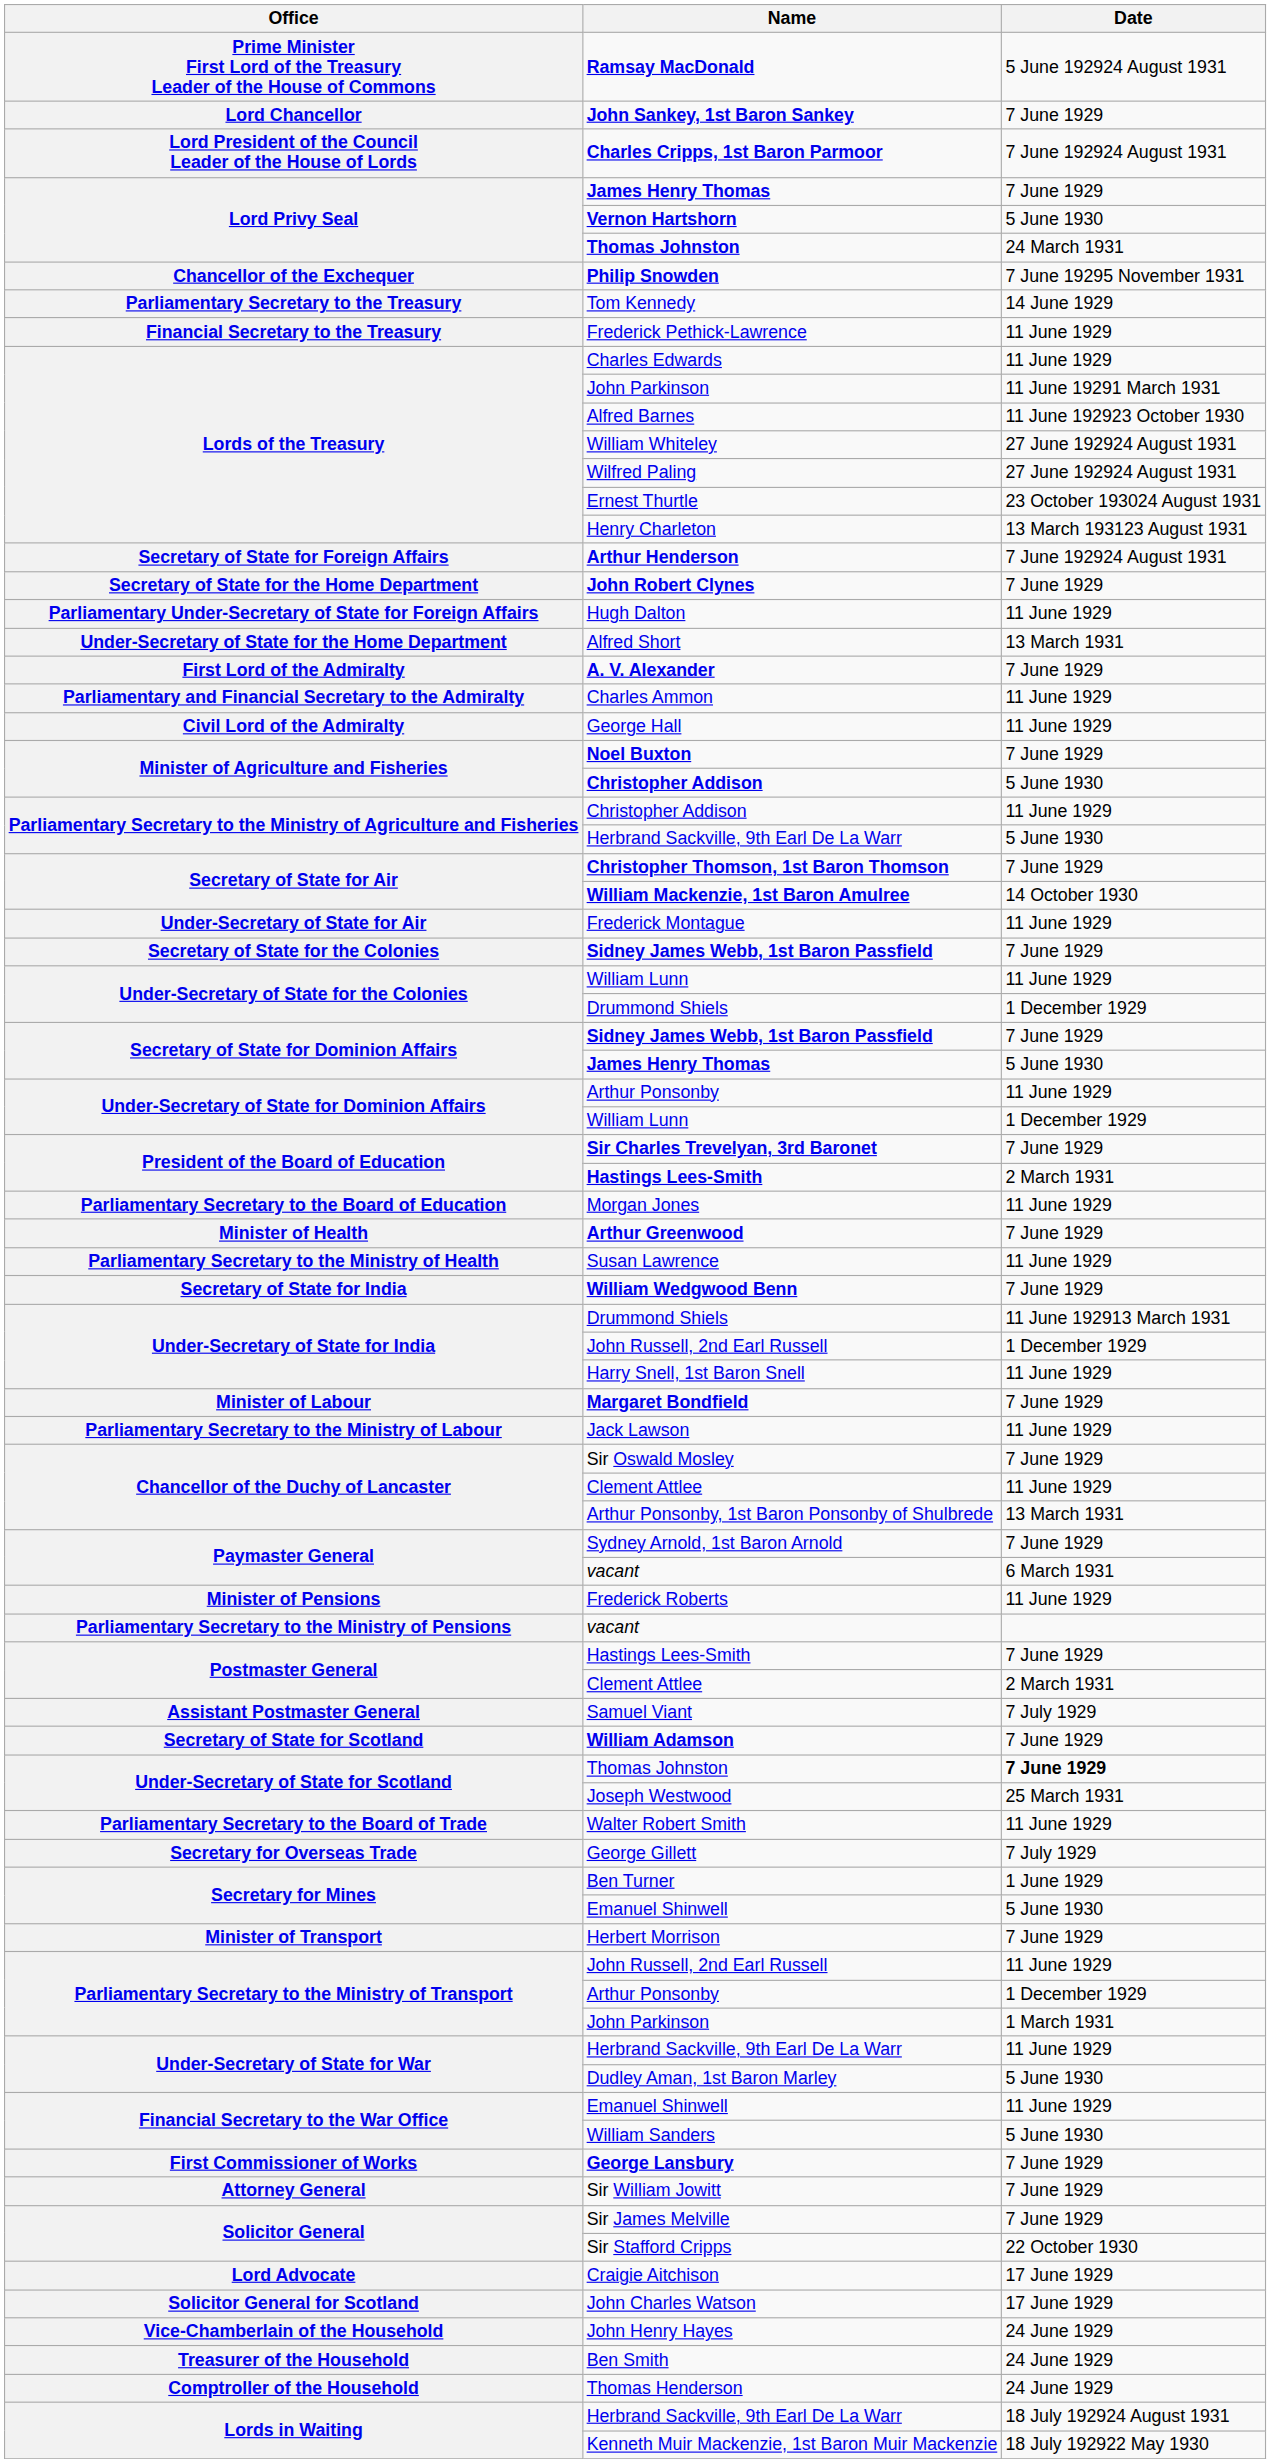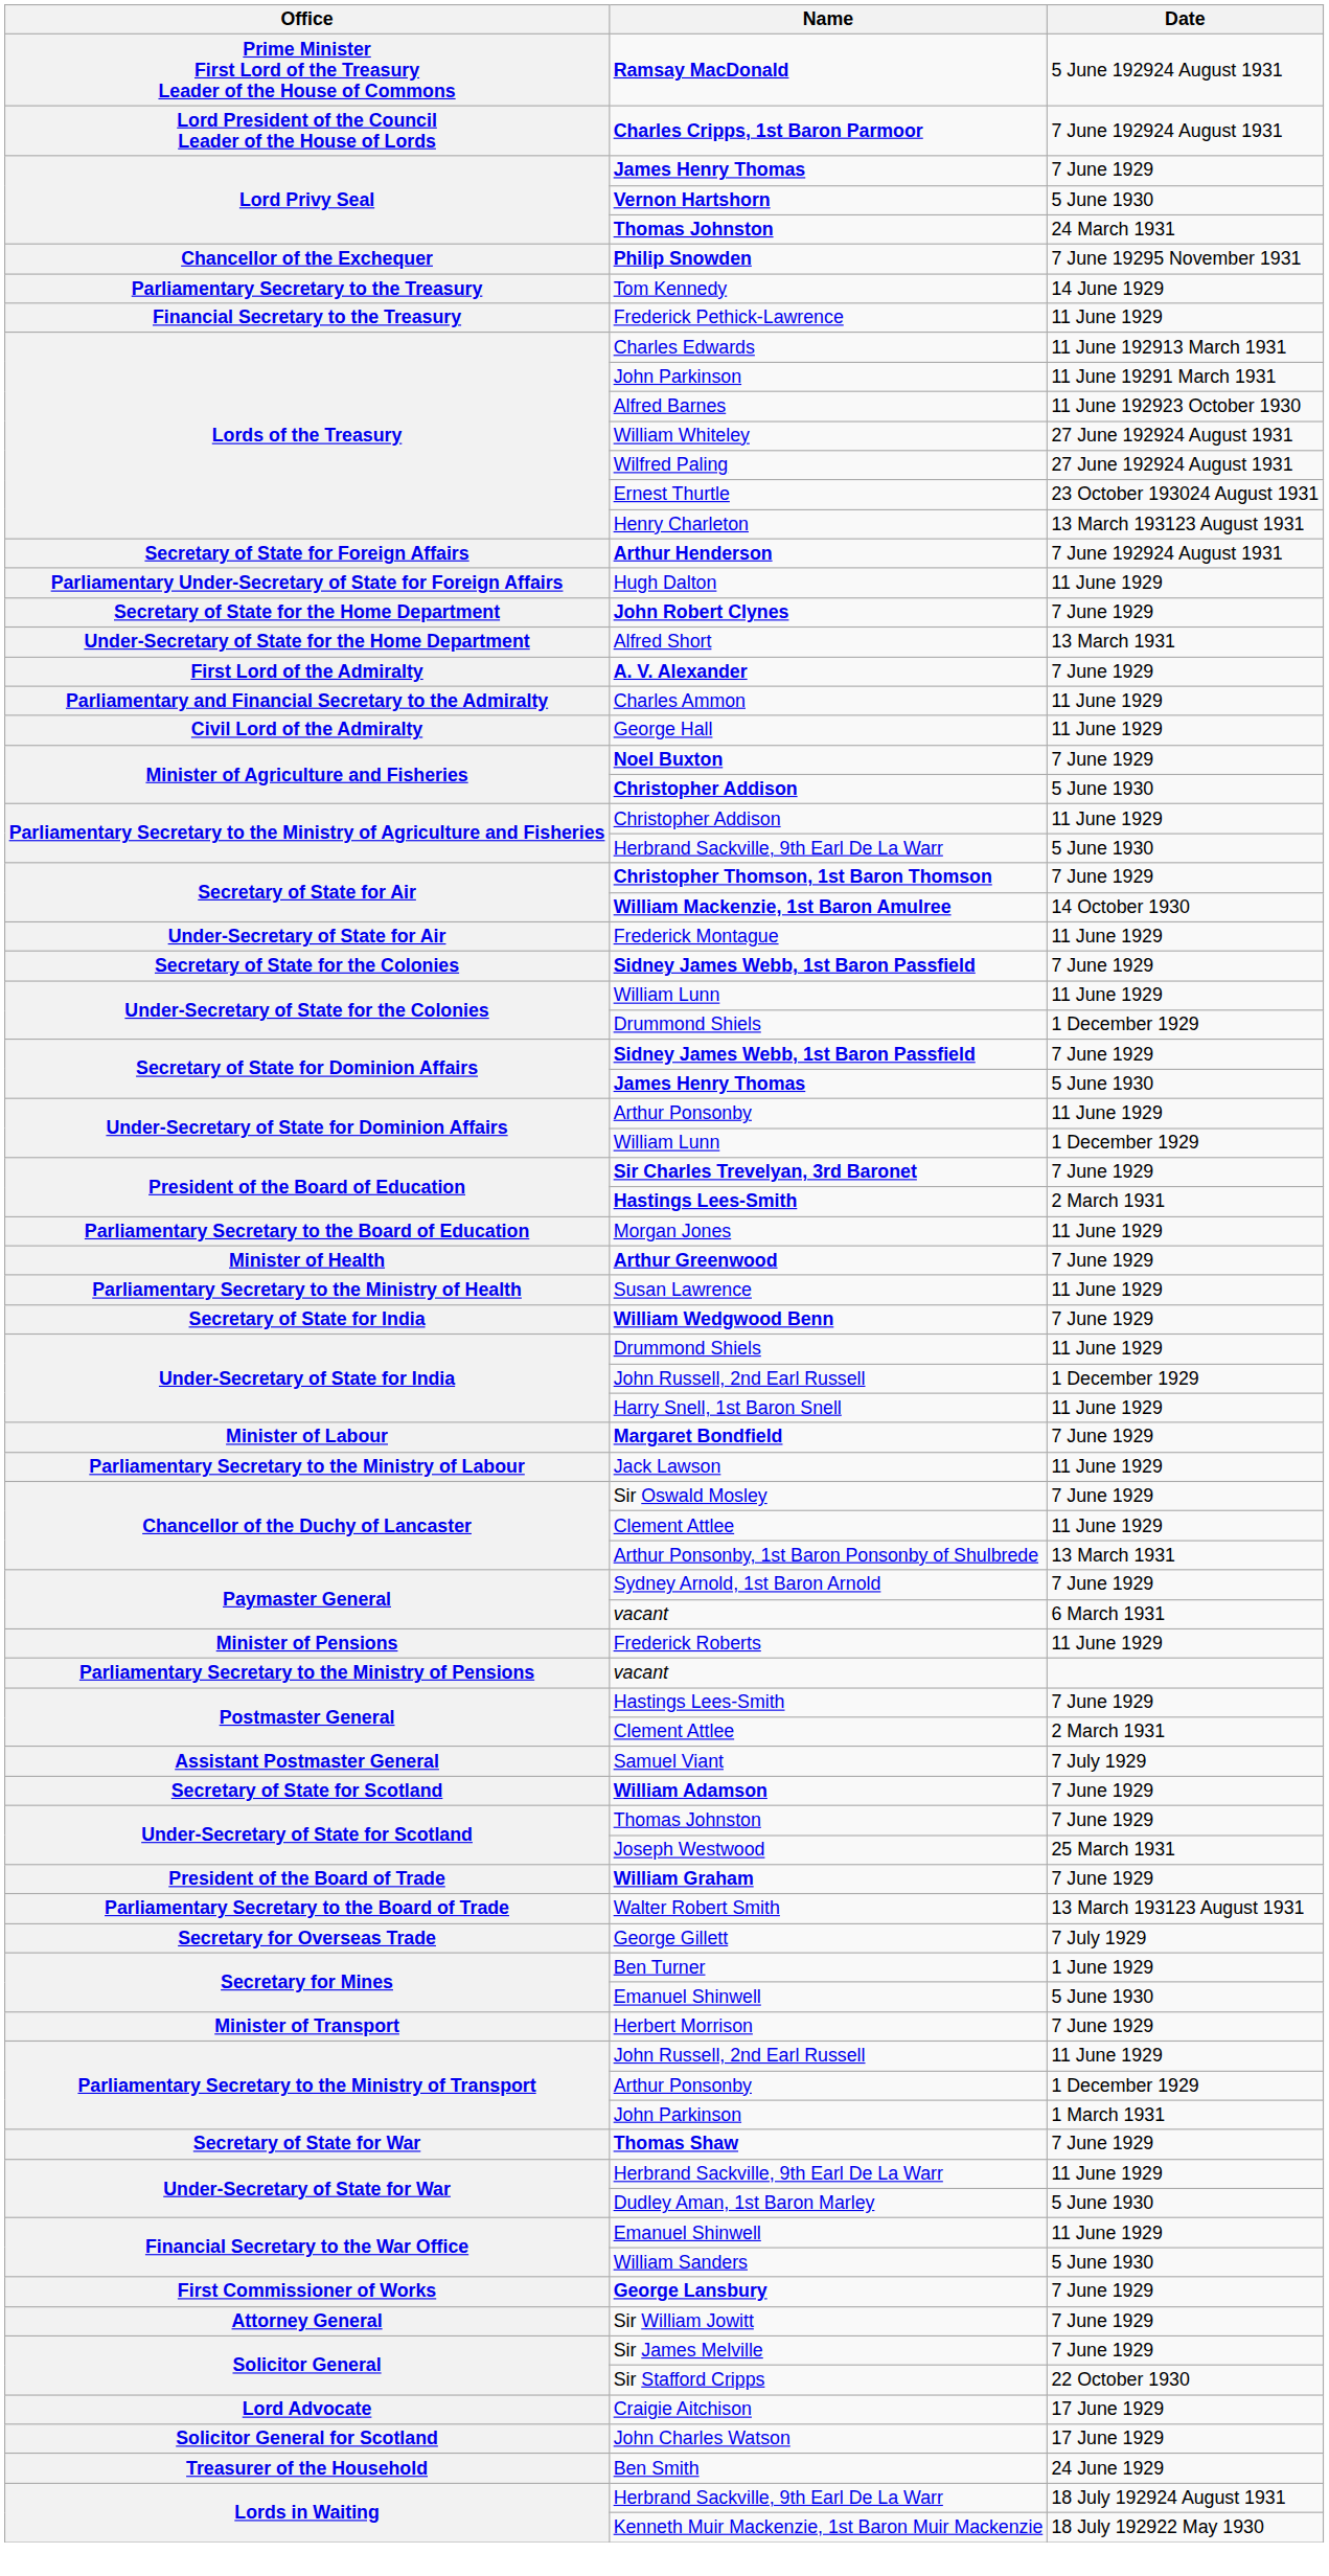 <table class="wikitable plainrowheaders">
 <tr>
 <th>Office</th>
 <th>Name</th>
 <th>Date</th>
 </tr>
 <tr>
 <th scope=row><a href='#'>Prime Minister</a> <br><a href='#'>First Lord of the Treasury</a> <br><a href='#'>Leader of the House of Commons</a></th>
 <td><strong><a href='#'>Ramsay MacDonald</a></strong></td>
 <td>5 June 192924 August 1931</td>
-</tr>
-<tr>
-<th scope=row><a href='#'>Lord Chancellor</a></th>
-<td><strong><a href='#'>John Sankey, 1st Baron Sankey</a></strong></td>
-<td>7 June 1929</td>
 </tr>
 <tr>
 <th scope=row><a href='#'>Lord President of the Council</a> <br><a href='#'>Leader of the House of Lords</a></th>
 <td><strong><a href='#'>Charles Cripps, 1st Baron Parmoor</a></strong></td>
 <td>7 June 192924 August 1931</td>
 </tr>
 <tr>
 <th scope=row rowspan=3><a href='#'>Lord Privy Seal</a></th>
 <td><strong><a href='#'>James Henry Thomas</a></strong></td>
 <td>7 June 1929</td>
 </tr>
 <tr>
 <td><strong><a href='#'>Vernon Hartshorn</a></strong></td>
 <td>5 June 1930</td>
 </tr>
 <tr>
 <td><strong><a href='#'>Thomas Johnston</a></strong></td>
 <td>24 March 1931</td>
 </tr>
 <tr>
 <th scope=row><a href='#'>Chancellor of the Exchequer</a></th>
 <td><strong><a href='#'>Philip Snowden</a></strong></td>
 <td>7 June 19295 November 1931</td>
 </tr>
 <tr>
 <th scope=row><a href='#'>Parliamentary Secretary to the Treasury</a></th>
 <td><a href='#'>Tom Kennedy</a></td>
 <td>14 June 1929</td>
 </tr>
 <tr>
 <th scope=row><a href='#'>Financial Secretary to the Treasury</a></th>
 <td><a href='#'>Frederick Pethick-Lawrence</a></td>
 <td>11 June 1929</td>
 </tr>
 <tr>
 <th scope=row rowspan=7><a href='#'>Lords of the Treasury</a></th>
 <td><a href='#'>Charles Edwards</a></td>
-<td>11 June 1929</td>
+<td>11 June 192913 March 1931</td>
 </tr>
 <tr>
 <td><a href='#'>John Parkinson</a></td>
 <td>11 June 19291 March 1931</td>
 </tr>
 <tr>
 <td><a href='#'>Alfred Barnes</a></td>
 <td>11 June 192923 October 1930</td>
 </tr>
 <tr>
 <td><a href='#'>William Whiteley</a></td>
 <td>27 June 192924 August 1931</td>
 </tr>
 <tr>
 <td><a href='#'>Wilfred Paling</a></td>
 <td>27 June 192924 August 1931</td>
 </tr>
 <tr>
 <td><a href='#'>Ernest Thurtle</a></td>
 <td>23 October 193024 August 1931</td>
 </tr>
 <tr>
 <td><a href='#'>Henry Charleton</a></td>
 <td>13 March 193123 August 1931</td>
 </tr>
 <tr>
 <th scope=row><a href='#'>Secretary of State for Foreign Affairs</a></th>
 <td><strong><a href='#'>Arthur Henderson</a></strong></td>
 <td>7 June 192924 August 1931</td>
 </tr>
 <tr>
+<th scope=row><a href='#'>Parliamentary Under-Secretary of State for Foreign Affairs</a></th>
+<td><a href='#'>Hugh Dalton</a></td>
+<td>11 June 1929</td>
+</tr>
+<tr>
 <th scope=row><a href='#'>Secretary of State for the Home Department</a></th>
 <td><strong><a href='#'>John Robert Clynes</a></strong></td>
 <td>7 June 1929</td>
-</tr>
-<tr>
-<th scope=row><a href='#'>Parliamentary Under-Secretary of State for Foreign Affairs</a></th>
-<td><a href='#'>Hugh Dalton</a></td>
-<td>11 June 1929</td>
 </tr>
 <tr>
 <th scope=row><a href='#'>Under-Secretary of State for the Home Department</a></th>
 <td><a href='#'>Alfred Short</a></td>
 <td>13 March 1931</td>
 </tr>
 <tr>
 <th scope=row><a href='#'>First Lord of the Admiralty</a></th>
 <td><strong><a href='#'>A. V. Alexander</a></strong></td>
 <td>7 June 1929</td>
 </tr>
 <tr>
 <th scope=row><a href='#'>Parliamentary and Financial Secretary to the Admiralty</a></th>
 <td><a href='#'>Charles Ammon</a></td>
 <td>11 June 1929</td>
 </tr>
 <tr>
 <th scope=row><a href='#'>Civil Lord of the Admiralty</a></th>
 <td><a href='#'>George Hall</a></td>
 <td>11 June 1929</td>
 </tr>
 <tr>
 <th scope=row rowspan=2><a href='#'>Minister of Agriculture and Fisheries</a></th>
 <td><strong><a href='#'>Noel Buxton</a></strong></td>
 <td>7 June 1929</td>
 </tr>
 <tr>
 <td><strong><a href='#'>Christopher Addison</a></strong></td>
 <td>5 June 1930</td>
 </tr>
 <tr>
 <th scope=row rowspan=2 ! scope=row><a href='#'>Parliamentary Secretary to the Ministry of Agriculture and Fisheries</a></th>
 <td><a href='#'>Christopher Addison</a></td>
 <td>11 June 1929</td>
 </tr>
 <tr>
 <td><a href='#'>Herbrand Sackville, 9th Earl De La Warr</a></td>
 <td>5 June 1930</td>
 </tr>
 <tr>
 <th scope=row rowspan=2><a href='#'>Secretary of State for Air</a></th>
 <td><strong><a href='#'>Christopher Thomson, 1st Baron Thomson</a></strong></td>
 <td>7 June 1929</td>
 </tr>
 <tr>
 <td><strong><a href='#'>William Mackenzie, 1st Baron Amulree</a></strong></td>
 <td>14 October 1930</td>
 </tr>
 <tr>
 <th scope=row><a href='#'>Under-Secretary of State for Air</a></th>
 <td><a href='#'>Frederick Montague</a></td>
 <td>11 June 1929</td>
 </tr>
 <tr>
 <th scope=row><a href='#'>Secretary of State for the Colonies</a></th>
 <td><strong><a href='#'>Sidney James Webb, 1st Baron Passfield</a></strong></td>
 <td>7 June 1929</td>
 </tr>
 <tr>
 <th scope=row rowspan=2><a href='#'>Under-Secretary of State for the Colonies</a></th>
 <td><a href='#'>William Lunn</a></td>
 <td>11 June 1929</td>
 </tr>
 <tr>
 <td><a href='#'>Drummond Shiels</a></td>
 <td>1 December 1929</td>
 </tr>
 <tr>
 <th scope=row rowspan=2><a href='#'>Secretary of State for Dominion Affairs</a></th>
 <td><strong><a href='#'>Sidney James Webb, 1st Baron Passfield</a></strong></td>
 <td>7 June 1929</td>
 </tr>
 <tr>
 <td><strong><a href='#'>James Henry Thomas</a></strong></td>
 <td>5 June 1930</td>
 </tr>
 <tr>
 <th scope=row rowspan=2><a href='#'>Under-Secretary of State for Dominion Affairs</a></th>
 <td><a href='#'>Arthur Ponsonby</a></td>
 <td>11 June 1929</td>
 </tr>
 <tr>
 <td><a href='#'>William Lunn</a></td>
 <td>1 December 1929</td>
 </tr>
 <tr>
 <th scope=row rowspan=2><a href='#'>President of the Board of Education</a></th>
 <td><strong><a href='#'>Sir Charles Trevelyan, 3rd Baronet</a></strong></td>
 <td>7 June 1929</td>
 </tr>
 <tr>
 <td><strong><a href='#'>Hastings Lees-Smith</a></strong></td>
 <td>2 March 1931</td>
 </tr>
 <tr>
 <th scope=row><a href='#'>Parliamentary Secretary to the Board of Education</a></th>
 <td><a href='#'>Morgan Jones</a></td>
 <td>11 June 1929</td>
 </tr>
 <tr>
 <th scope=row><a href='#'>Minister of Health</a></th>
 <td><strong><a href='#'>Arthur Greenwood</a></strong></td>
 <td>7 June 1929</td>
 </tr>
 <tr>
 <th scope=row><a href='#'>Parliamentary Secretary to the Ministry of Health</a></th>
 <td><a href='#'>Susan Lawrence</a></td>
 <td>11 June 1929</td>
 </tr>
 <tr>
 <th scope=row><a href='#'>Secretary of State for India</a></th>
 <td><strong><a href='#'>William Wedgwood Benn</a></strong></td>
 <td>7 June 1929</td>
 </tr>
 <tr>
 <th scope=row rowspan=3><a href='#'>Under-Secretary of State for India</a></th>
 <td><a href='#'>Drummond Shiels</a></td>
-<td>11 June 192913 March 1931</td>
+<td>11 June 1929</td>
 </tr>
 <tr>
 <td><a href='#'>John Russell, 2nd Earl Russell</a></td>
 <td>1 December 1929</td>
 </tr>
 <tr>
 <td><a href='#'>Harry Snell, 1st Baron Snell</a></td>
 <td>11 June 1929</td>
 </tr>
 <tr>
 <th scope=row><a href='#'>Minister of Labour</a></th>
 <td><strong><a href='#'>Margaret Bondfield</a></strong></td>
 <td>7 June 1929</td>
 </tr>
 <tr>
 <th scope=row><a href='#'>Parliamentary Secretary to the Ministry of Labour</a></th>
 <td><a href='#'>Jack Lawson</a></td>
 <td>11 June 1929</td>
 </tr>
 <tr>
 <th scope=row rowspan=3><a href='#'>Chancellor of the Duchy of Lancaster</a></th>
 <td>Sir <a href='#'>Oswald Mosley</a></td>
 <td>7 June 1929</td>
 </tr>
 <tr>
 <td><a href='#'>Clement Attlee</a></td>
 <td>11 June 1929</td>
 </tr>
 <tr>
 <td><a href='#'>Arthur Ponsonby, 1st Baron Ponsonby of Shulbrede</a></td>
 <td>13 March 1931</td>
 </tr>
 <tr>
 <th scope=row rowspan=2><a href='#'>Paymaster General</a></th>
 <td><a href='#'>Sydney Arnold, 1st Baron Arnold</a></td>
 <td>7 June 1929</td>
 </tr>
 <tr>
 <td><em>vacant</em></td>
 <td>6 March 1931</td>
 </tr>
 <tr>
 <th scope=row><a href='#'>Minister of Pensions</a></th>
 <td><a href='#'>Frederick Roberts</a></td>
 <td>11 June 1929</td>
 </tr>
 <tr>
 <th scope=row><a href='#'>Parliamentary Secretary to the Ministry of Pensions</a></th>
 <td><em>vacant</em></td>
 <td></td>
 </tr>
 <tr>
 <th scope=row rowspan=2><a href='#'>Postmaster General</a></th>
 <td><a href='#'>Hastings Lees-Smith</a></td>
 <td>7 June 1929</td>
 </tr>
 <tr>
 <td><a href='#'>Clement Attlee</a></td>
 <td>2 March 1931</td>
 </tr>
 <tr>
 <th scope=row><a href='#'>Assistant Postmaster General</a></th>
 <td><a href='#'>Samuel Viant</a></td>
 <td>7 July 1929</td>
 </tr>
 <tr>
 <th scope=row><a href='#'>Secretary of State for Scotland</a></th>
 <td><strong><a href='#'>William Adamson</a></strong></td>
 <td>7 June 1929</td>
 </tr>
 <tr>
 <th scope=row rowspan=2><a href='#'>Under-Secretary of State for Scotland</a></th>
 <td><a href='#'>Thomas Johnston</a></td>
-<td><strong>7 June 1929</strong></td>
+<td>7 June 1929</td>
 </tr>
 <tr>
 <td><a href='#'>Joseph Westwood</a></td>
 <td>25 March 1931</td>
 </tr>
 <tr>
+<th scope=row><a href='#'>President of the Board of Trade</a></th>
+<td><strong><a href='#'>William Graham</a></strong></td>
+<td>7 June 1929</td>
+</tr>
+<tr>
 <th scope=row><a href='#'>Parliamentary Secretary to the Board of Trade</a></th>
 <td><a href='#'>Walter Robert Smith</a></td>
-<td>11 June 1929</td>
+<td>13 March 193123 August 1931</td>
 </tr>
 <tr>
 <th scope=row><a href='#'>Secretary for Overseas Trade</a></th>
 <td><a href='#'>George Gillett</a></td>
 <td>7 July 1929</td>
 </tr>
 <tr>
 <th scope=row rowspan=2><a href='#'>Secretary for Mines</a></th>
 <td><a href='#'>Ben Turner</a></td>
 <td>1 June 1929</td>
 </tr>
 <tr>
 <td><a href='#'>Emanuel Shinwell</a></td>
 <td>5 June 1930</td>
 </tr>
 <tr>
 <th scope=row><a href='#'>Minister of Transport</a></th>
 <td><a href='#'>Herbert Morrison</a></td>
 <td>7 June 1929</td>
 </tr>
 <tr>
 <th scope=row rowspan=3><a href='#'>Parliamentary Secretary to the Ministry of Transport</a></th>
 <td><a href='#'>John Russell, 2nd Earl Russell</a></td>
 <td>11 June 1929</td>
 </tr>
 <tr>
 <td><a href='#'>Arthur Ponsonby</a></td>
 <td>1 December 1929</td>
 </tr>
 <tr>
 <td><a href='#'>John Parkinson</a></td>
 <td>1 March 1931</td>
+</tr>
+<tr>
+<th scope=row><a href='#'>Secretary of State for War</a></th>
+<td><strong><a href='#'>Thomas Shaw</a></strong></td>
+<td>7 June 1929</td>
 </tr>
 <tr>
 <th scope=row rowspan="2"><a href='#'>Under-Secretary of State for War</a></th>
 <td><a href='#'>Herbrand Sackville, 9th Earl De La Warr</a></td>
 <td>11 June 1929</td>
 </tr>
 <tr>
 <td><a href='#'>Dudley Aman, 1st Baron Marley</a></td>
 <td>5 June 1930</td>
 </tr>
 <tr>
 <th scope=row rowspan= 2><a href='#'>Financial Secretary to the War Office</a></th>
 <td><a href='#'>Emanuel Shinwell</a></td>
 <td>11 June 1929</td>
 </tr>
 <tr>
 <td><a href='#'>William Sanders</a></td>
 <td>5 June 1930</td>
 </tr>
 <tr>
 <th scope=row><a href='#'>First Commissioner of Works</a></th>
 <td><strong><a href='#'>George Lansbury</a></strong></td>
 <td>7 June 1929</td>
 </tr>
 <tr>
 <th scope=row><a href='#'>Attorney General</a></th>
 <td>Sir <a href='#'>William Jowitt</a></td>
 <td>7 June 1929</td>
 </tr>
 <tr>
 <th scope=row rowspan="2"><a href='#'>Solicitor General</a></th>
 <td>Sir <a href='#'>James Melville</a></td>
 <td>7 June 1929</td>
 </tr>
 <tr>
 <td>Sir <a href='#'>Stafford Cripps</a></td>
 <td>22 October 1930</td>
 </tr>
 <tr>
 <th scope=row><a href='#'>Lord Advocate</a></th>
 <td><a href='#'>Craigie Aitchison</a></td>
 <td>17 June 1929</td>
 </tr>
 <tr>
 <th scope=row><a href='#'>Solicitor General for Scotland</a></th>
 <td><a href='#'>John Charles Watson</a></td>
 <td>17 June 1929</td>
 </tr>
 <tr>
-<th scope=row><a href='#'>Vice-Chamberlain of the Household</a></th>
-<td><a href='#'>John Henry Hayes</a></td>
-<td>24 June 1929</td>
-</tr>
-<tr>
 <th scope=row><a href='#'>Treasurer of the Household</a></th>
 <td><a href='#'>Ben Smith</a></td>
-<td>24 June 1929</td>
-</tr>
-<tr>
-<th scope=row><a href='#'>Comptroller of the Household</a></th>
-<td><a href='#'>Thomas Henderson</a></td>
 <td>24 June 1929</td>
 </tr>
 <tr>
 <th scope=row rowspan=2><a href='#'>Lords in Waiting</a></th>
 <td><a href='#'>Herbrand Sackville, 9th Earl De La Warr</a></td>
 <td>18 July 192924 August 1931</td>
 </tr>
 <tr>
 <td><a href='#'>Kenneth Muir Mackenzie, 1st Baron Muir Mackenzie</a></td>
 <td>18 July 192922 May 1930</td>
 </tr>
 </table>
